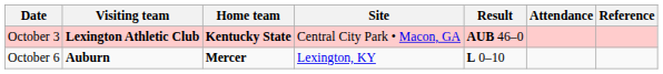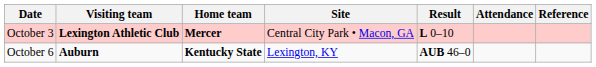 <table class="wikitable" style="font-size:95%;">
 <tr>
 <th>Date</th>
 <th>Visiting team</th>
 <th>Home team</th>
 <th>Site</th>
 <th>Result</th>
 <th>Attendance</th>
 <th class="unsortable">Reference</th>
 </tr>
 <tr bgcolor=ffcccc>
 <td>October 3</td>
 <td><strong>Lexington Athletic Club</strong></td>
-<td><strong>Kentucky State</strong></td>
+<td><strong>Mercer</strong></td>
 <td>Central City Park • <a href='#'>Macon, GA</a></td>
-<td><strong>AUB</strong> 46–0</td>
+<td><strong>L</strong> 0–10</td>
 <td></td>
 <td></td>
 </tr>
 <tr bgcolor=>
 <td>October 6</td>
 <td><strong>Auburn</strong></td>
-<td><strong>Mercer</strong></td>
+<td><strong>Kentucky State</strong></td>
 <td><a href='#'>Lexington, KY</a></td>
-<td><strong>L</strong> 0–10</td>
+<td><strong>AUB</strong> 46–0</td>
 <td></td>
 <td></td>
 </tr>
 </table>
